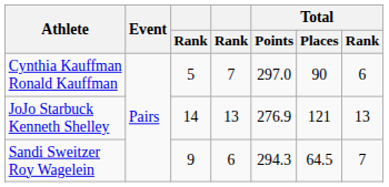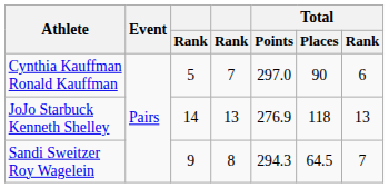 <table class=wikitable style="font-size:90%; text-align:center">
 <tr>
 <th rowspan=2>Athlete</th>
 <th rowspan=2>Event</th>
 <th></th>
 <th></th>
 <th colspan=3>Total</th>
 </tr>
 <tr style=font-size:95%>
 <th>Rank</th>
 <th>Rank</th>
 <th>Points</th>
 <th>Places</th>
 <th>Rank</th>
 </tr>
 <tr>
 <td align=left><a href='#'>Cynthia Kauffman</a><br><a href='#'>Ronald Kauffman</a></td>
 <td align=left rowspan=3><a href='#'>Pairs</a></td>
 <td>5</td>
 <td>7</td>
 <td>297.0</td>
 <td>90</td>
 <td>6</td>
 </tr>
 <tr>
 <td align=left><a href='#'>JoJo Starbuck</a><br><a href='#'>Kenneth Shelley</a></td>
 <td>14</td>
 <td>13</td>
 <td>276.9</td>
-<td>121</td>
+<td>118</td>
 <td>13</td>
 </tr>
 <tr>
 <td align=left><a href='#'>Sandi Sweitzer</a><br><a href='#'>Roy Wagelein</a></td>
 <td>9</td>
-<td>6</td>
+<td>8</td>
 <td>294.3</td>
 <td>64.5</td>
 <td>7</td>
 </tr>
 </table>
